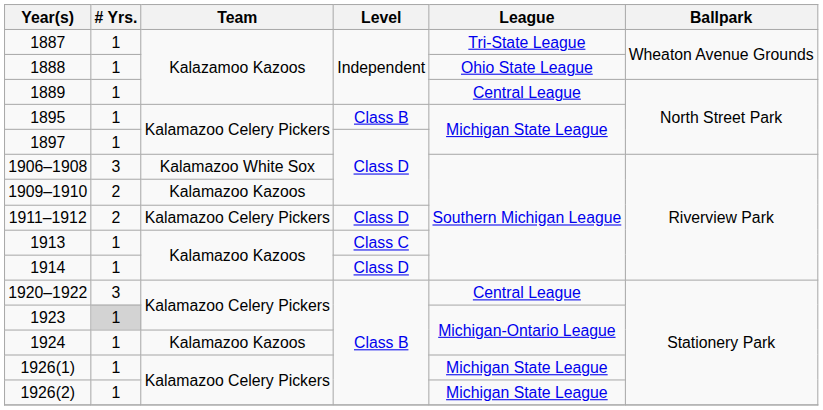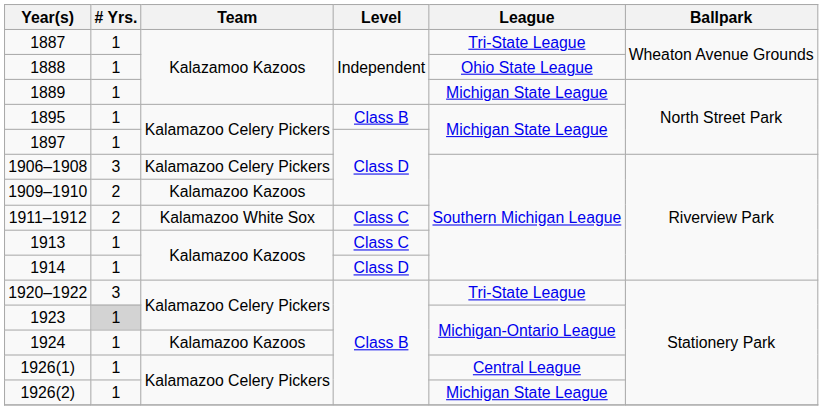 <table class="wikitable" style="text-align:center; font-size: 95%;">
 <tr>
 <th>Year(s)</th>
 <th># Yrs.</th>
 <th>Team</th>
 <th>Level</th>
 <th>League</th>
 <th>Ballpark</th>
 </tr>
 <tr>
 <td>1887</td>
 <td>1</td>
 <td rowspan=3>Kalazamoo Kazoos</td>
 <td rowspan=3>Independent</td>
 <td><a href='#'>Tri-State League</a></td>
 <td rowspan=2>Wheaton Avenue Grounds</td>
 </tr>
 <tr>
 <td>1888</td>
 <td>1</td>
 <td><a href='#'>Ohio State League</a></td>
 </tr>
 <tr>
 <td>1889</td>
 <td>1</td>
-<td><a href='#'>Central League</a></td>
+<td><a href='#'>Michigan State League</a></td>
 <td rowspan=3>North Street Park</td>
 </tr>
 <tr>
 <td>1895</td>
 <td>1</td>
 <td rowspan=2>Kalamazoo Celery Pickers</td>
 <td><a href='#'>Class B</a></td>
 <td rowspan=2><a href='#'>Michigan State League</a></td>
 </tr>
 <tr>
 <td>1897</td>
 <td>1</td>
 <td rowspan=3><a href='#'>Class D</a></td>
 </tr>
 <tr>
 <td>1906–1908</td>
 <td>3</td>
-<td>Kalamazoo White Sox</td>
+<td>Kalamazoo Celery Pickers</td>
 <td rowspan=5><a href='#'>Southern Michigan League</a></td>
 <td rowspan=5>Riverview Park</td>
 </tr>
 <tr>
 <td>1909–1910</td>
 <td>2</td>
 <td>Kalamazoo Kazoos</td>
 </tr>
 <tr>
 <td>1911–1912</td>
 <td>2</td>
-<td>Kalamazoo Celery Pickers</td>
-<td><a href='#'>Class D</a></td>
+<td>Kalamazoo White Sox</td>
+<td><a href='#'>Class C</a></td>
 </tr>
 <tr>
 <td>1913</td>
 <td>1</td>
 <td rowspan=2>Kalamazoo Kazoos</td>
 <td><a href='#'>Class C</a></td>
 </tr>
 <tr>
 <td>1914</td>
 <td>1</td>
 <td><a href='#'>Class D</a></td>
 </tr>
 <tr>
 <td>1920–1922</td>
 <td>3</td>
 <td rowspan=2>Kalamazoo Celery Pickers</td>
 <td rowspan=5><a href='#'>Class B</a></td>
-<td><a href='#'>Central League</a></td>
+<td><a href='#'>Tri-State League</a></td>
 <td rowspan=5>Stationery Park</td>
 </tr>
 <tr>
 <td>1923</td>
 <td style="background: lightgrey;">1</td>
 <td rowspan=2><a href='#'>Michigan-Ontario League</a></td>
 </tr>
 <tr>
 <td>1924</td>
 <td>1</td>
 <td>Kalamazoo Kazoos</td>
 </tr>
 <tr>
 <td>1926(1)</td>
 <td>1</td>
 <td rowspan=2>Kalamazoo Celery Pickers</td>
-<td><a href='#'>Michigan State League</a></td>
+<td><a href='#'>Central League</a></td>
 </tr>
 <tr>
 <td>1926(2)</td>
 <td>1</td>
 <td><a href='#'>Michigan State League</a></td>
 </tr>
 <tr>
 </tr>
 </table>
